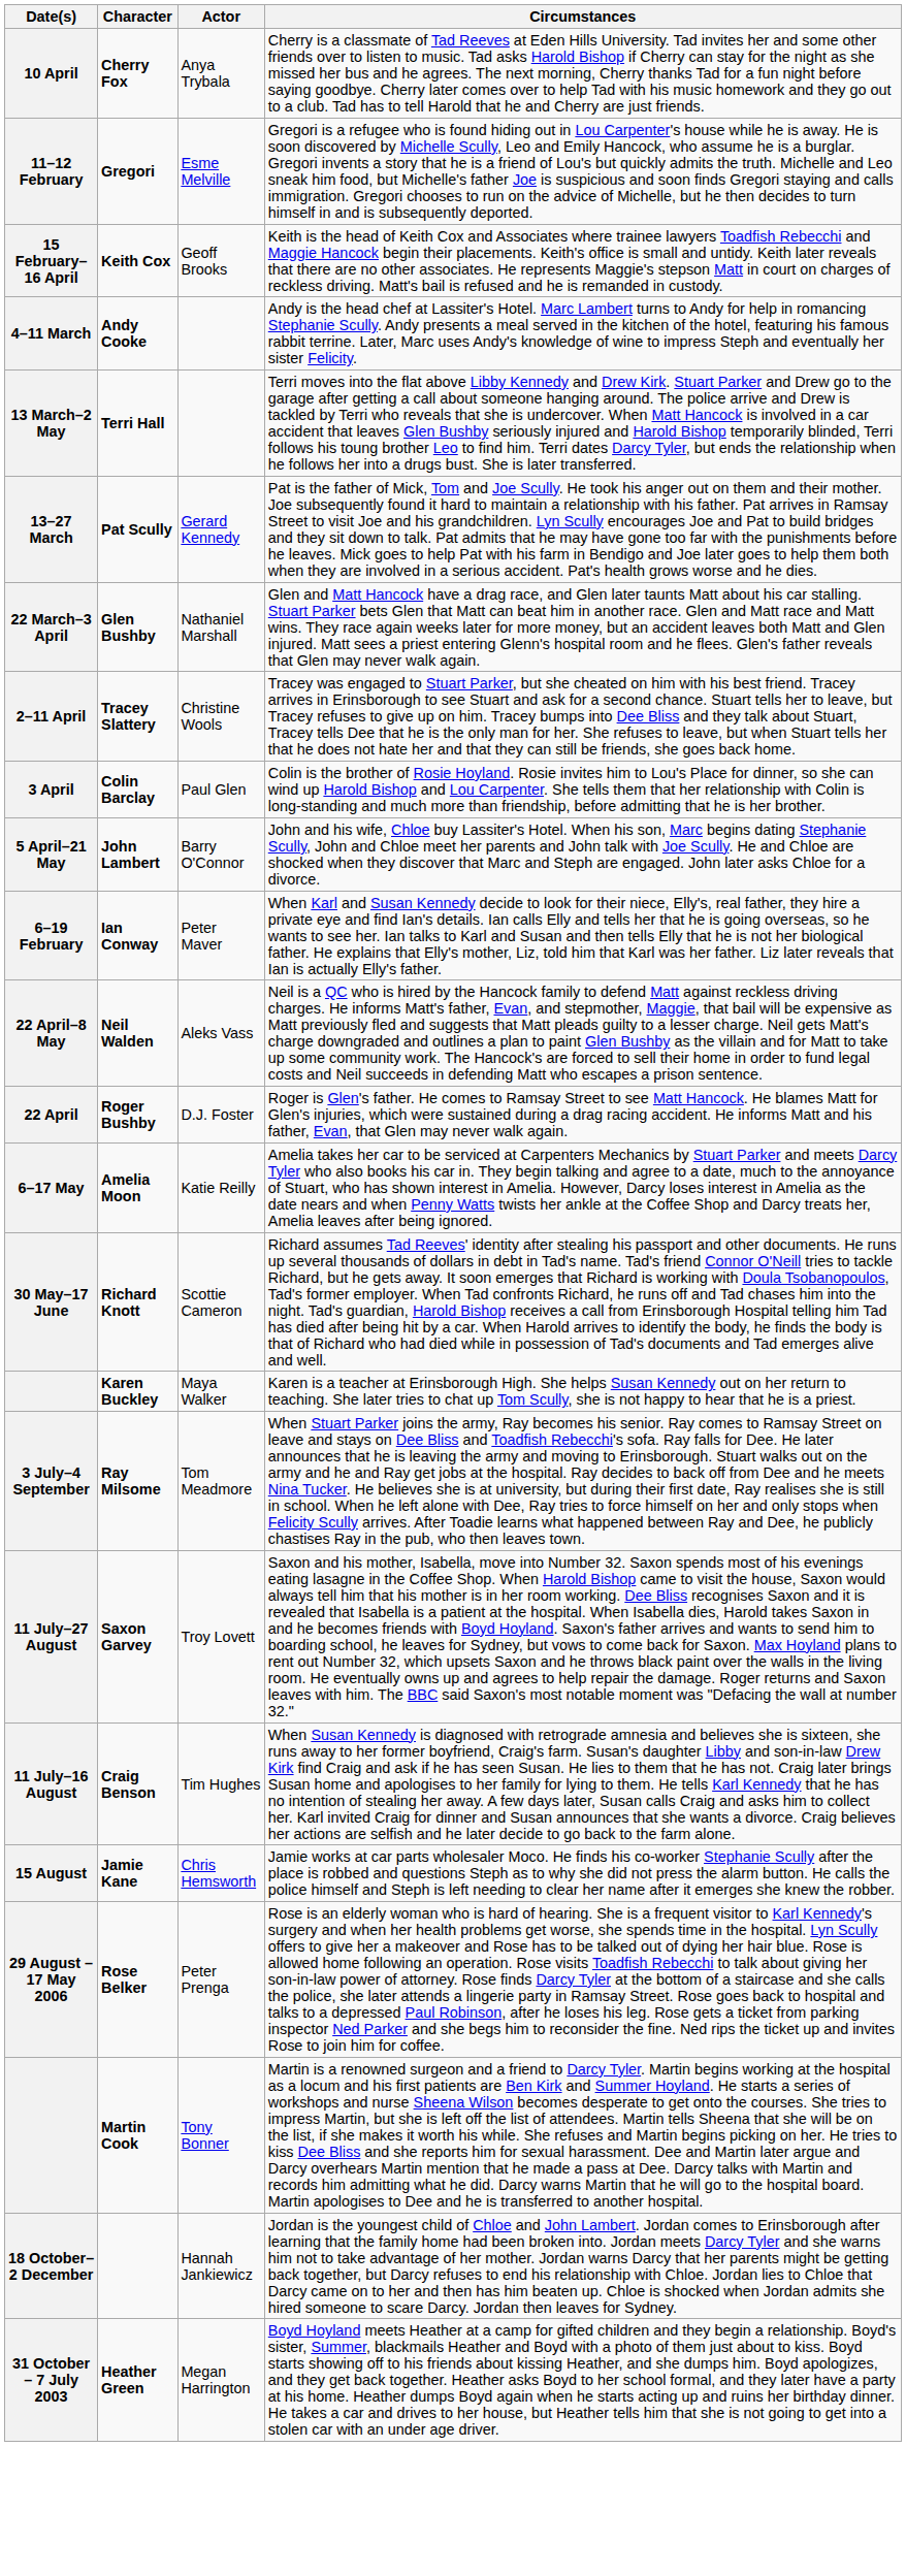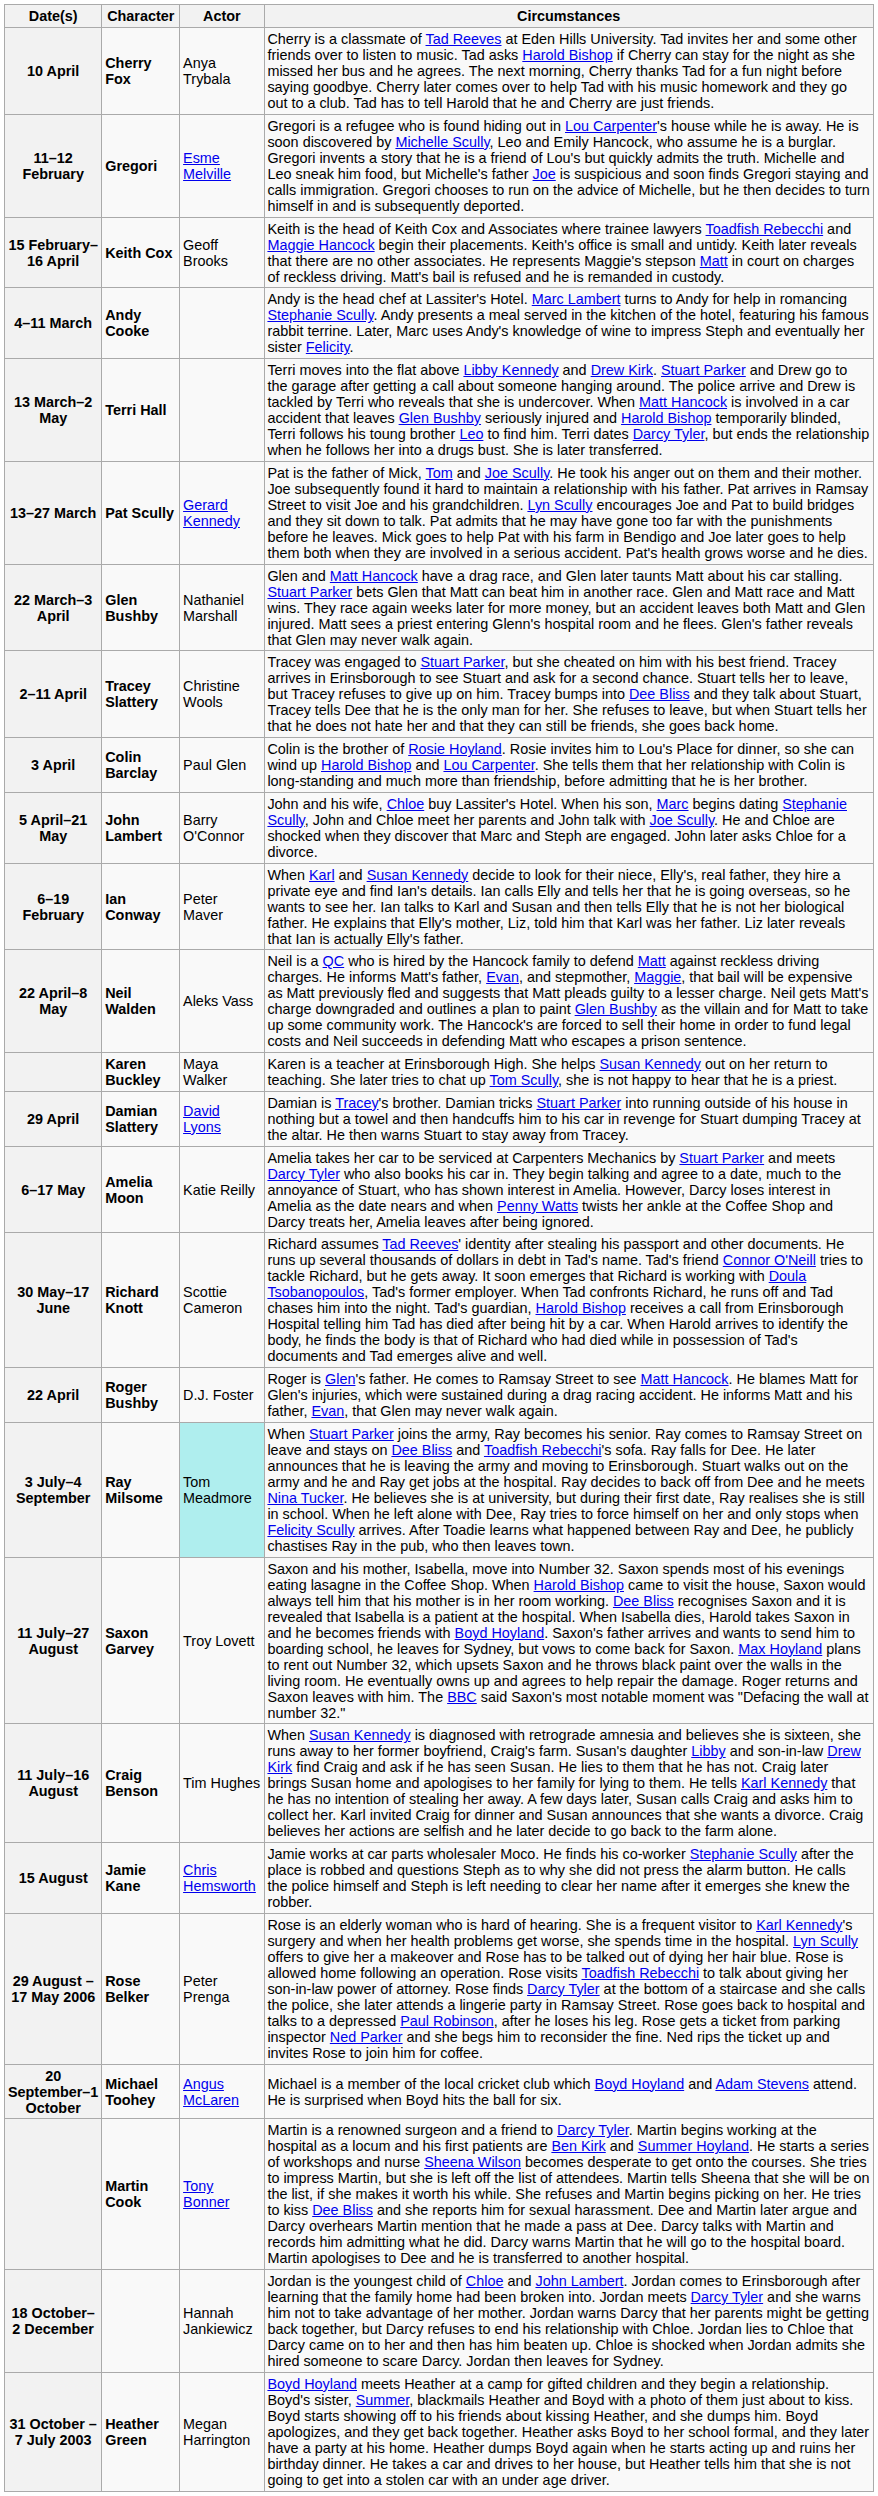 <table class="wikitable plainrowheaders" style="font-size:90%">
 <tr>
 <th scope="col">Date(s)</th>
 <th scope="col">Character</th>
 <th scope="col">Actor</th>
 <th scope="col">Circumstances</th>
 </tr>
 <tr>
 <th scope="row">10 April</th>
 <td><strong>Cherry Fox</strong></td>
 <td>Anya Trybala</td>
 <td>Cherry is a classmate of <a href='#'>Tad Reeves</a> at Eden Hills University. Tad invites her and some other friends over to listen to music. Tad asks <a href='#'>Harold Bishop</a> if Cherry can stay for the night as she missed her bus and he agrees. The next morning, Cherry thanks Tad for a fun night before saying goodbye. Cherry later comes over to help Tad with his music homework and they go out to a club. Tad has to tell Harold that he and Cherry are just friends.</td>
 </tr>
 <tr>
 <th scope="row">11–12 February</th>
 <td><strong>Gregori</strong></td>
 <td><a href='#'>Esme Melville</a></td>
 <td>Gregori is a refugee who is found hiding out in <a href='#'>Lou Carpenter</a>'s house while he is away. He is soon discovered by <a href='#'>Michelle Scully</a>, Leo and Emily Hancock, who assume he is a burglar. Gregori invents a story that he is a friend of Lou's but quickly admits the truth. Michelle and Leo sneak him food, but Michelle's father <a href='#'>Joe</a> is suspicious and soon finds Gregori staying and calls immigration. Gregori chooses to run on the advice of Michelle, but he then decides to turn himself in and is subsequently deported.</td>
 </tr>
 <tr>
 <th scope="row">15 February–16 April</th>
 <td><strong>Keith Cox</strong></td>
 <td>Geoff Brooks</td>
 <td>Keith is the head of Keith Cox and Associates where trainee lawyers <a href='#'>Toadfish Rebecchi</a> and <a href='#'>Maggie Hancock</a> begin their placements. Keith's office is small and untidy. Keith later reveals that there are no other associates. He represents Maggie's stepson <a href='#'>Matt</a> in court on charges of reckless driving. Matt's bail is refused and he is remanded in custody.</td>
 </tr>
 <tr>
 <th scope="row">4–11 March</th>
 <td><strong>Andy Cooke</strong></td>
 <td></td>
 <td>Andy is the head chef at Lassiter's Hotel. <a href='#'>Marc Lambert</a> turns to Andy for help in romancing <a href='#'>Stephanie Scully</a>. Andy presents a meal served in the kitchen of the hotel, featuring his famous rabbit terrine. Later, Marc uses Andy's knowledge of wine to impress Steph and eventually her sister <a href='#'>Felicity</a>.</td>
 </tr>
 <tr>
 <th scope="row">13 March–2 May</th>
 <td><strong>Terri Hall</strong></td>
 <td></td>
 <td>Terri moves into the flat above <a href='#'>Libby Kennedy</a> and <a href='#'>Drew Kirk</a>. <a href='#'>Stuart Parker</a> and Drew go to the garage after getting a call about someone hanging around. The police arrive and Drew is tackled by Terri who reveals that she is undercover. When <a href='#'>Matt Hancock</a> is involved in a car accident that leaves <a href='#'>Glen Bushby</a> seriously injured and <a href='#'>Harold Bishop</a> temporarily blinded, Terri follows his toung brother <a href='#'>Leo</a> to find him. Terri dates <a href='#'>Darcy Tyler</a>, but ends the relationship when he follows her into a drugs bust. She is later transferred.</td>
 </tr>
 <tr>
 <th scope="row">13–27 March</th>
 <td><strong>Pat Scully</strong></td>
 <td><a href='#'>Gerard Kennedy</a></td>
 <td>Pat is the father of Mick, <a href='#'>Tom</a> and <a href='#'>Joe Scully</a>. He took his anger out on them and their mother. Joe subsequently found it hard to maintain a relationship with his father. Pat arrives in Ramsay Street to visit Joe and his grandchildren. <a href='#'>Lyn Scully</a> encourages Joe and Pat to build bridges and they sit down to talk. Pat admits that he may have gone too far with the punishments before he leaves. Mick goes to help Pat with his farm in Bendigo and Joe later goes to help them both when they are involved in a serious accident. Pat's health grows worse and he dies.</td>
 </tr>
 <tr>
 <th scope="row">22 March–3 April</th>
 <td><strong>Glen Bushby</strong></td>
 <td>Nathaniel Marshall</td>
 <td>Glen and <a href='#'>Matt Hancock</a> have a drag race, and Glen later taunts Matt about his car stalling. <a href='#'>Stuart Parker</a> bets Glen that Matt can beat him in another race. Glen and Matt race and Matt wins. They race again weeks later for more money, but an accident leaves both Matt and Glen injured. Matt sees a priest entering Glenn's hospital room and he flees. Glen's father reveals that Glen may never walk again.</td>
 </tr>
 <tr>
 <th scope="row">2–11 April</th>
 <td><strong>Tracey Slattery</strong></td>
 <td>Christine Wools</td>
 <td>Tracey was engaged to <a href='#'>Stuart Parker</a>, but she cheated on him with his best friend. Tracey arrives in Erinsborough to see Stuart and ask for a second chance. Stuart tells her to leave, but Tracey refuses to give up on him. Tracey bumps into <a href='#'>Dee Bliss</a> and they talk about Stuart, Tracey tells Dee that he is the only man for her. She refuses to leave, but when Stuart tells her that he does not hate her and that they can still be friends, she goes back home.</td>
 </tr>
 <tr>
 <th scope="row">3 April</th>
 <td><strong>Colin Barclay</strong></td>
 <td>Paul Glen</td>
 <td>Colin is the brother of <a href='#'>Rosie Hoyland</a>. Rosie invites him to Lou's Place for dinner, so she can wind up <a href='#'>Harold Bishop</a> and <a href='#'>Lou Carpenter</a>. She tells them that her relationship with Colin is long-standing and much more than friendship, before admitting that he is her brother.</td>
 </tr>
 <tr>
 <th scope="row">5 April–21 May</th>
 <td><strong>John Lambert</strong></td>
 <td>Barry O'Connor</td>
 <td>John and his wife, <a href='#'>Chloe</a> buy Lassiter's Hotel. When his son, <a href='#'>Marc</a> begins dating <a href='#'>Stephanie Scully</a>, John and Chloe meet her parents and John talk with <a href='#'>Joe Scully</a>. He and Chloe are shocked when they discover that Marc and Steph are engaged. John later asks Chloe for a divorce.</td>
 </tr>
 <tr>
 <th scope="row">6–19 February</th>
 <td><strong>Ian Conway</strong></td>
 <td>Peter Maver</td>
 <td>When <a href='#'>Karl</a> and <a href='#'>Susan Kennedy</a> decide to look for their niece, Elly's, real father, they hire a private eye and find Ian's details. Ian calls Elly and tells her that he is going overseas, so he wants to see her. Ian talks to Karl and Susan and then tells Elly that he is not her biological father. He explains that Elly's mother, Liz, told him that Karl was her father. Liz later reveals that Ian is actually Elly's father.</td>
 </tr>
 <tr>
 <th scope="row">22 April–8 May</th>
 <td><strong>Neil Walden</strong></td>
 <td>Aleks Vass</td>
 <td>Neil is a <a href='#'>QC</a> who is hired by the Hancock family to defend <a href='#'>Matt</a> against reckless driving charges. He informs Matt's father, <a href='#'>Evan</a>, and stepmother, <a href='#'>Maggie</a>, that bail will be expensive as Matt previously fled and suggests that Matt pleads guilty to a lesser charge. Neil gets Matt's charge downgraded and outlines a plan to paint <a href='#'>Glen Bushby</a> as the villain and for Matt to take up some community work. The Hancock's are forced to sell their home in order to fund legal costs and Neil succeeds in defending Matt who escapes a prison sentence.</td>
 </tr>
 <tr>
-<th scope="row">22 April</th>
-<td><strong>Roger Bushby</strong></td>
-<td>D.J. Foster</td>
-<td>Roger is <a href='#'>Glen</a>'s father. He comes to Ramsay Street to see <a href='#'>Matt Hancock</a>. He blames Matt for Glen's injuries, which were sustained during a drag racing accident. He informs Matt and his father, <a href='#'>Evan</a>, that Glen may never walk again.</td>
+<th scope="row"></th>
+<td><strong>Karen Buckley</strong></td>
+<td>Maya Walker</td>
+<td>Karen is a teacher at Erinsborough High. She helps <a href='#'>Susan Kennedy</a> out on her return to teaching. She later tries to chat up <a href='#'>Tom Scully</a>, she is not happy to hear that he is a priest.</td>
+</tr>
+<tr>
+<th scope="row">29 April</th>
+<td><strong>Damian Slattery</strong></td>
+<td><a href='#'>David Lyons</a></td>
+<td>Damian is <a href='#'>Tracey</a>'s brother. Damian tricks <a href='#'>Stuart Parker</a> into running outside of his house in nothing but a towel and then handcuffs him to his car in revenge for Stuart dumping Tracey at the altar. He then warns Stuart to stay away from Tracey.</td>
 </tr>
 <tr>
 <th scope="row">6–17 May</th>
 <td><strong>Amelia Moon</strong></td>
 <td>Katie Reilly</td>
 <td>Amelia takes her car to be serviced at Carpenters Mechanics by <a href='#'>Stuart Parker</a> and meets <a href='#'>Darcy Tyler</a> who also books his car in. They begin talking and agree to a date, much to the annoyance of Stuart, who has shown interest in Amelia. However, Darcy loses interest in Amelia as the date nears and when <a href='#'>Penny Watts</a> twists her ankle at the Coffee Shop and Darcy treats her, Amelia leaves after being ignored.</td>
 </tr>
 <tr>
 <th scope="row">30 May–17 June</th>
 <td><strong>Richard Knott</strong></td>
 <td>Scottie Cameron</td>
 <td>Richard assumes <a href='#'>Tad Reeves</a>' identity after stealing his passport and other documents. He runs up several thousands of dollars in debt in Tad's name. Tad's friend <a href='#'>Connor O'Neill</a> tries to tackle Richard, but he gets away. It soon emerges that Richard is working with <a href='#'>Doula Tsobanopoulos</a>, Tad's former employer. When Tad confronts Richard, he runs off and Tad chases him into the night. Tad's guardian, <a href='#'>Harold Bishop</a> receives a call from Erinsborough Hospital telling him Tad has died after being hit by a car. When Harold arrives to identify the body, he finds the body is that of Richard who had died while in possession of Tad's documents and Tad emerges alive and well.</td>
 </tr>
 <tr>
-<th scope="row"></th>
-<td><strong>Karen Buckley</strong></td>
-<td>Maya Walker</td>
-<td>Karen is a teacher at Erinsborough High. She helps <a href='#'>Susan Kennedy</a> out on her return to teaching. She later tries to chat up <a href='#'>Tom Scully</a>, she is not happy to hear that he is a priest.</td>
+<th scope="row">22 April</th>
+<td><strong>Roger Bushby</strong></td>
+<td>D.J. Foster</td>
+<td>Roger is <a href='#'>Glen</a>'s father. He comes to Ramsay Street to see <a href='#'>Matt Hancock</a>. He blames Matt for Glen's injuries, which were sustained during a drag racing accident. He informs Matt and his father, <a href='#'>Evan</a>, that Glen may never walk again.</td>
 </tr>
 <tr>
 <th scope="row">3 July–4 September</th>
 <td><strong>Ray Milsome</strong></td>
-<td>Tom Meadmore</td>
+<td style="background: paleturquoise;">Tom Meadmore</td>
 <td>When <a href='#'>Stuart Parker</a> joins the army, Ray becomes his senior. Ray comes to Ramsay Street on leave and stays on <a href='#'>Dee Bliss</a> and <a href='#'>Toadfish Rebecchi</a>'s sofa. Ray falls for Dee. He later announces that he is leaving the army and moving to Erinsborough. Stuart walks out on the army and he and Ray get jobs at the hospital. Ray decides to back off from Dee and he meets <a href='#'>Nina Tucker</a>. He believes she is at university, but during their first date, Ray realises she is still in school. When he left alone with Dee, Ray tries to force himself on her and only stops when <a href='#'>Felicity Scully</a> arrives. After Toadie learns what happened between Ray and Dee, he publicly chastises Ray in the pub, who then leaves town.</td>
 </tr>
 <tr>
 <th scope="row">11 July–27 August</th>
 <td><strong>Saxon Garvey</strong></td>
 <td>Troy Lovett</td>
 <td>Saxon and his mother, Isabella, move into Number 32. Saxon spends most of his evenings eating lasagne in the Coffee Shop. When <a href='#'>Harold Bishop</a> came to visit the house, Saxon would always tell him that his mother is in her room working. <a href='#'>Dee Bliss</a> recognises Saxon and it is revealed that Isabella is a patient at the hospital. When Isabella dies, Harold takes Saxon in and he becomes friends with <a href='#'>Boyd Hoyland</a>. Saxon's father arrives and wants to send him to boarding school, he leaves for Sydney, but vows to come back for Saxon. <a href='#'>Max Hoyland</a> plans to rent out Number 32, which upsets Saxon and he throws black paint over the walls in the living room. He eventually owns up and agrees to help repair the damage. Roger returns and Saxon leaves with him. The <a href='#'>BBC</a> said Saxon's most notable moment was "Defacing the wall at number 32."</td>
 </tr>
 <tr>
 <th scope="row">11 July–16 August</th>
 <td><strong>Craig Benson</strong></td>
 <td>Tim Hughes</td>
 <td>When <a href='#'>Susan Kennedy</a> is diagnosed with retrograde amnesia and believes she is sixteen, she runs away to her former boyfriend, Craig's farm. Susan's daughter <a href='#'>Libby</a> and son-in-law <a href='#'>Drew Kirk</a> find Craig and ask if he has seen Susan. He lies to them that he has not. Craig later brings Susan home and apologises to her family for lying to them. He tells <a href='#'>Karl Kennedy</a> that he has no intention of stealing her away. A few days later, Susan calls Craig and asks him to collect her. Karl invited Craig for dinner and Susan announces that she wants a divorce. Craig believes her actions are selfish and he later decide to go back to the farm alone.</td>
 </tr>
 <tr>
 <th scope="row">15 August</th>
 <td><strong>Jamie Kane</strong></td>
 <td><a href='#'>Chris Hemsworth</a></td>
 <td>Jamie works at car parts wholesaler Moco. He finds his co-worker <a href='#'>Stephanie Scully</a> after the place is robbed and questions Steph as to why she did not press the alarm button. He calls the police himself and Steph is left needing to clear her name after it emerges she knew the robber.</td>
 </tr>
 <tr>
 <th scope="row">29 August – 17 May 2006</th>
 <td><strong>Rose Belker</strong></td>
 <td>Peter Prenga</td>
 <td>Rose is an elderly woman who is hard of hearing. She is a frequent visitor to <a href='#'>Karl Kennedy</a>'s surgery and when her health problems get worse, she spends time in the hospital. <a href='#'>Lyn Scully</a> offers to give her a makeover and Rose has to be talked out of dying her hair blue. Rose is allowed home following an operation. Rose visits <a href='#'>Toadfish Rebecchi</a> to talk about giving her son-in-law power of attorney. Rose finds <a href='#'>Darcy Tyler</a> at the bottom of a staircase and she calls the police, she later attends a lingerie party in Ramsay Street. Rose goes back to hospital and talks to a depressed <a href='#'>Paul Robinson</a>, after he loses his leg. Rose gets a ticket from parking inspector <a href='#'>Ned Parker</a> and she begs him to reconsider the fine. Ned rips the ticket up and invites Rose to join him for coffee.</td>
 </tr>
 <tr>
+<th scope="row">20 September–1 October</th>
+<td><strong>Michael Toohey</strong></td>
+<td><a href='#'>Angus McLaren</a></td>
+<td>Michael is a member of the local cricket club which <a href='#'>Boyd Hoyland</a> and <a href='#'>Adam Stevens</a> attend. He is surprised when Boyd hits the ball for six.</td>
+</tr>
+<tr>
 <th scope="row"></th>
 <td><strong>Martin Cook</strong></td>
 <td><a href='#'>Tony Bonner</a></td>
 <td>Martin is a renowned surgeon and a friend to <a href='#'>Darcy Tyler</a>. Martin begins working at the hospital as a locum and his first patients are <a href='#'>Ben Kirk</a> and <a href='#'>Summer Hoyland</a>. He starts a series of workshops and nurse <a href='#'>Sheena Wilson</a> becomes desperate to get onto the courses. She tries to impress Martin, but she is left off the list of attendees. Martin tells Sheena that she will be on the list, if she makes it worth his while. She refuses and Martin begins picking on her. He tries to kiss <a href='#'>Dee Bliss</a> and she reports him for sexual harassment. Dee and Martin later argue and Darcy overhears Martin mention that he made a pass at Dee. Darcy talks with Martin and records him admitting what he did. Darcy warns Martin that he will go to the hospital board. Martin apologises to Dee and he is transferred to another hospital.</td>
 </tr>
 <tr>
 <th scope="row">18 October–2 December</th>
 <td></td>
 <td>Hannah Jankiewicz</td>
 <td>Jordan is the youngest child of <a href='#'>Chloe</a> and <a href='#'>John Lambert</a>. Jordan comes to Erinsborough after learning that the family home had been broken into. Jordan meets <a href='#'>Darcy Tyler</a> and she warns him not to take advantage of her mother. Jordan warns Darcy that her parents might be getting back together, but Darcy refuses to end his relationship with Chloe. Jordan lies to Chloe that Darcy came on to her and then has him beaten up. Chloe is shocked when Jordan admits she hired someone to scare Darcy. Jordan then leaves for Sydney.</td>
 </tr>
 <tr>
 <th scope="row">31 October – 7 July 2003</th>
 <td><strong>Heather Green</strong></td>
 <td>Megan Harrington</td>
 <td><a href='#'>Boyd Hoyland</a> meets Heather at a camp for gifted children and they begin a relationship. Boyd's sister, <a href='#'>Summer</a>, blackmails Heather and Boyd with a photo of them just about to kiss. Boyd starts showing off to his friends about kissing Heather, and she dumps him. Boyd apologizes, and they get back together. Heather asks Boyd to her school formal, and they later have a party at his home. Heather dumps Boyd again when he starts acting up and ruins her birthday dinner. He takes a car and drives to her house, but Heather tells him that she is not going to get into a stolen car with an under age driver.</td>
 </tr>
 <tr>
 </tr>
 </table>
